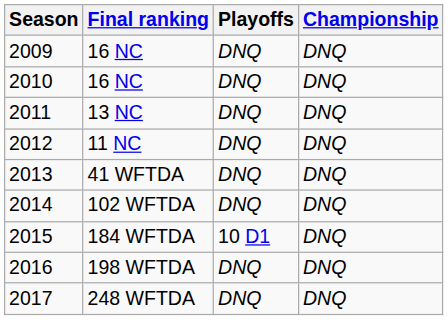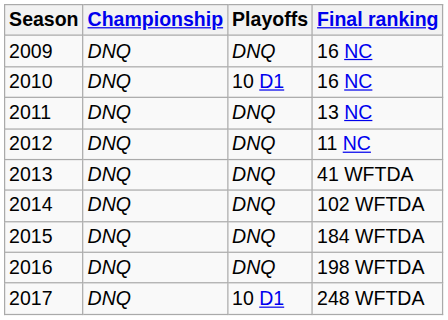 <table class="wikitable sortable">
 <tr>
 <th>Season</th>
+<th><a href='#'>Championship</a></th>
+<th>Playoffs</th>
 <th><a href='#'>Final ranking</a></th>
-<th>Playoffs</th>
-<th><a href='#'>Championship</a></th>
 </tr>
 <tr>
 <td>2009</td>
-<td>16 <a href='#'>NC</a></td>
 <td><em>DNQ</em></td>
 <td><em>DNQ</em></td>
+<td>16 <a href='#'>NC</a></td>
 </tr>
 <tr>
 <td>2010</td>
+<td><em>DNQ</em></td>
+<td>10 <a href='#'>D1</a></td>
 <td>16 <a href='#'>NC</a></td>
-<td><em>DNQ</em></td>
-<td><em>DNQ</em></td>
 </tr>
 <tr>
 <td>2011</td>
-<td>13 <a href='#'>NC</a></td>
 <td><em>DNQ</em></td>
 <td><em>DNQ</em></td>
+<td>13 <a href='#'>NC</a></td>
 </tr>
 <tr>
 <td>2012</td>
-<td>11 <a href='#'>NC</a></td>
 <td><em>DNQ</em></td>
 <td><em>DNQ</em></td>
+<td>11 <a href='#'>NC</a></td>
 </tr>
 <tr>
 <td>2013</td>
-<td>41 WFTDA</td>
 <td><em>DNQ</em></td>
 <td><em>DNQ</em></td>
+<td>41 WFTDA</td>
 </tr>
 <tr>
 <td>2014</td>
-<td>102 WFTDA </td>
 <td><em>DNQ</em></td>
 <td><em>DNQ</em></td>
+<td>102 WFTDA </td>
 </tr>
 <tr>
 <td>2015</td>
+<td><em>DNQ</em></td>
+<td><em>DNQ</em></td>
 <td>184 WFTDA </td>
-<td>10 <a href='#'>D1</a></td>
-<td><em>DNQ</em></td>
 </tr>
 <tr>
 <td>2016</td>
-<td>198 WFTDA</td>
 <td><em>DNQ</em></td>
 <td><em>DNQ</em></td>
+<td>198 WFTDA</td>
 </tr>
 <tr>
 <td>2017</td>
+<td><em>DNQ</em></td>
+<td>10 <a href='#'>D1</a></td>
 <td>248 WFTDA</td>
-<td><em>DNQ</em></td>
-<td><em>DNQ</em></td>
 </tr>
 </table>
